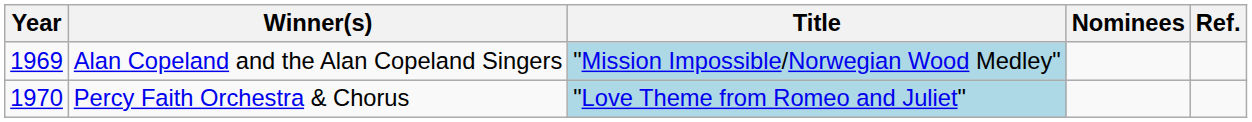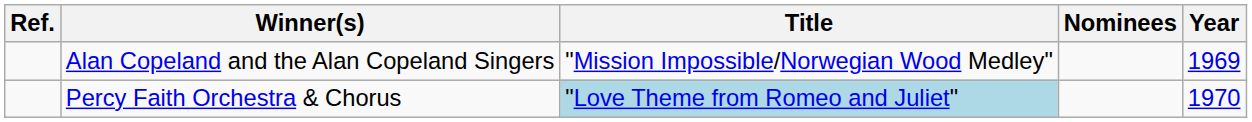 <table class="wikitable sortable">
 <tr>
-<th scope="col">Year</th>
+<th scope="col" class="unsortable">Ref.</th>
 <th scope="col">Winner(s)</th>
 <th scope="col">Title</th>
 <th scope="col" class="unsortable">Nominees</th>
-<th scope="col" class="unsortable">Ref.</th>
+<th scope="col">Year</th>
 </tr>
 <tr>
+<td align="center"></td>
+<td><a href='#'>Alan Copeland</a> and the Alan Copeland Singers</td>
+<td>"<a href='#'>Mission Impossible</a>/<a href='#'>Norwegian Wood</a> Medley"</td>
+<td></td>
 <td align="center"><a href='#'>1969</a></td>
-<td><a href='#'>Alan Copeland</a> and the Alan Copeland Singers</td>
-<td style="background: lightblue;">"<a href='#'>Mission Impossible</a>/<a href='#'>Norwegian Wood</a> Medley"</td>
-<td></td>
-<td align="center"></td>
 </tr>
 <tr>
-<td align="center"><a href='#'>1970</a></td>
+<td align="center"></td>
 <td><a href='#'>Percy Faith Orchestra</a> & Chorus</td>
 <td style="background: lightblue;">"<a href='#'>Love Theme from Romeo and Juliet</a>"</td>
 <td></td>
-<td align="center"></td>
+<td align="center"><a href='#'>1970</a></td>
 </tr>
 </table>
